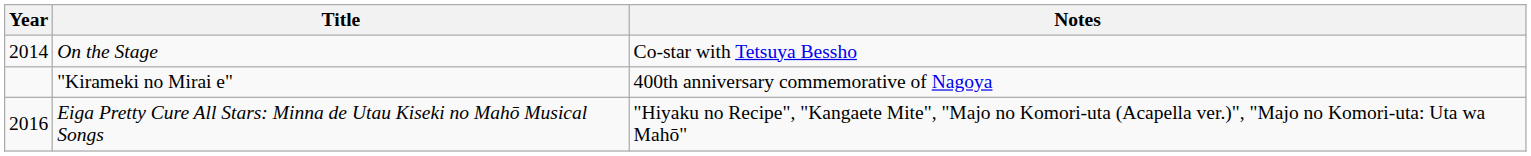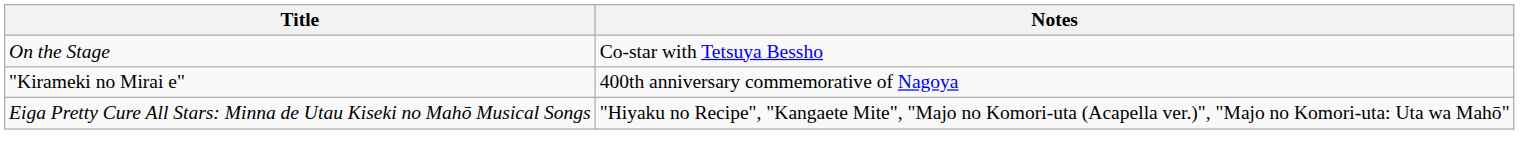 <table class="wikitable">
 <tr>
-<th>Year</th>
 <th>Title</th>
 <th>Notes</th>
 </tr>
 <tr>
-<td>2014</td>
 <td><em>On the Stage</em></td>
 <td>Co-star with <a href='#'>Tetsuya Bessho</a></td>
 </tr>
 <tr>
-<td></td>
 <td>"Kirameki no Mirai e"</td>
 <td>400th anniversary commemorative of <a href='#'>Nagoya</a></td>
 </tr>
 <tr>
-<td>2016</td>
 <td><em>Eiga Pretty Cure All Stars: Minna de Utau Kiseki no Mahō Musical Songs</em></td>
 <td>"Hiyaku no Recipe", "Kangaete Mite", "Majo no Komori-uta (Acapella ver.)", "Majo no Komori-uta: Uta wa Mahō"</td>
 </tr>
 </table>
